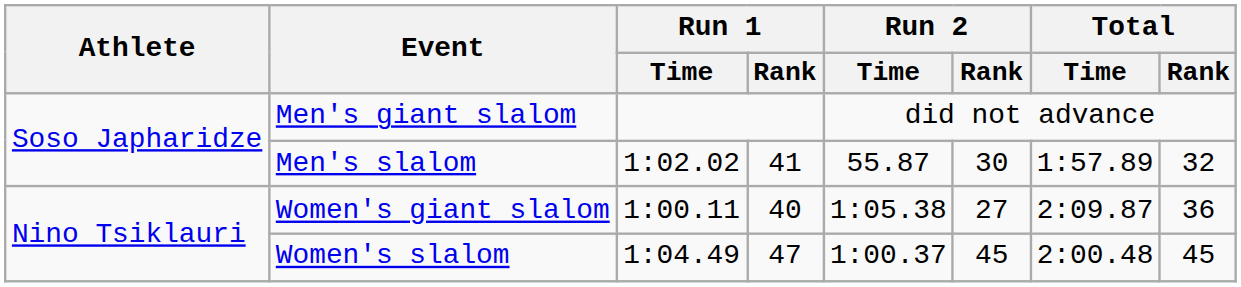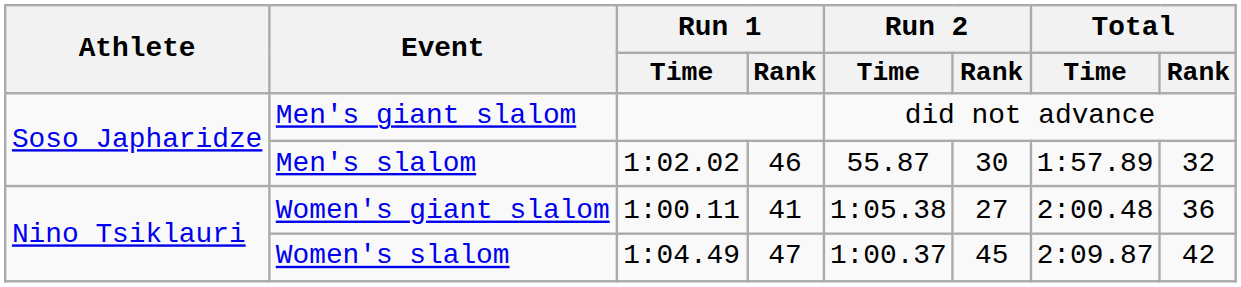 <table class=wikitable style=font-size:90%;text-align:center>
 <tr>
 <th rowspan=2>Athlete</th>
 <th rowspan=2>Event</th>
 <th colspan=2>Run 1</th>
 <th colspan=2>Run 2</th>
 <th colspan=2>Total</th>
 </tr>
 <tr style=font-size:95%>
 <th>Time</th>
 <th>Rank</th>
 <th>Time</th>
 <th>Rank</th>
 <th>Time</th>
 <th>Rank</th>
 </tr>
 <tr>
 <td align=left rowspan=2><a href='#'>Soso Japharidze</a></td>
 <td align=left><a href='#'>Men's giant slalom</a></td>
 <td colspan=2></td>
 <td colspan=4>did not advance</td>
 </tr>
 <tr>
 <td align=left><a href='#'>Men's slalom</a></td>
 <td>1:02.02</td>
-<td>41</td>
+<td>46</td>
 <td>55.87</td>
 <td>30</td>
 <td>1:57.89</td>
 <td>32</td>
 </tr>
 <tr>
 <td align=left rowspan=2><a href='#'>Nino Tsiklauri</a></td>
 <td align=left><a href='#'>Women's giant slalom</a></td>
 <td>1:00.11</td>
-<td>40</td>
+<td>41</td>
 <td>1:05.38</td>
 <td>27</td>
-<td>2:09.87</td>
+<td>2:00.48</td>
 <td>36</td>
 </tr>
 <tr>
 <td align=left><a href='#'>Women's slalom</a></td>
 <td>1:04.49</td>
 <td>47</td>
 <td>1:00.37</td>
 <td>45</td>
-<td>2:00.48</td>
-<td>45</td>
+<td>2:09.87</td>
+<td>42</td>
 </tr>
 </table>
